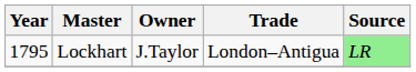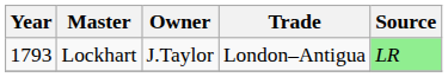 <table class=" wikitable">
 <tr>
 <th>Year</th>
 <th>Master</th>
 <th>Owner</th>
 <th>Trade</th>
 <th>Source</th>
 </tr>
 <tr>
-<td>1795</td>
+<td>1793</td>
 <td>Lockhart</td>
 <td>J.Taylor</td>
 <td>London–Antigua</td>
 <td style="background: lightgreen;"><em>LR</em></td>
 </tr>
 <tr>
 </tr>
 </table>
